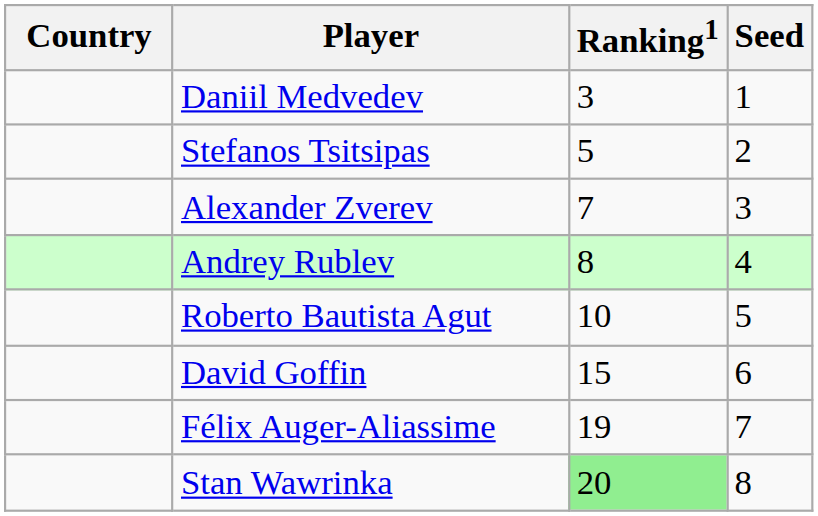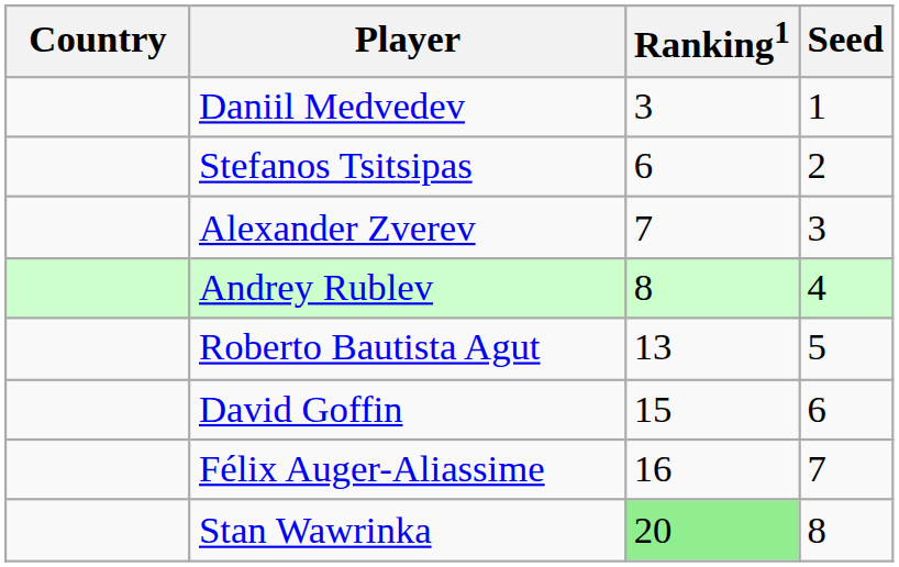 <table class="sortable wikitable">
 <tr>
 <th width="70">Country</th>
 <th width="175">Player</th>
 <th>Ranking<sup>1</sup></th>
 <th>Seed</th>
 </tr>
 <tr>
 <td></td>
 <td><a href='#'>Daniil Medvedev</a></td>
 <td>3</td>
 <td>1</td>
 </tr>
 <tr>
 <td></td>
 <td><a href='#'>Stefanos Tsitsipas</a></td>
-<td>5</td>
+<td>6</td>
 <td>2</td>
 </tr>
 <tr>
 <td></td>
 <td><a href='#'>Alexander Zverev</a></td>
 <td>7</td>
 <td>3</td>
 </tr>
 <tr style="background:#cfc;">
 <td></td>
 <td><a href='#'>Andrey Rublev</a></td>
 <td>8</td>
 <td>4</td>
 </tr>
 <tr>
 <td></td>
 <td><a href='#'>Roberto Bautista Agut</a></td>
-<td>10</td>
+<td>13</td>
 <td>5</td>
 </tr>
 <tr>
 <td></td>
 <td><a href='#'>David Goffin</a></td>
 <td>15</td>
 <td>6</td>
 </tr>
 <tr>
 <td></td>
 <td><a href='#'>Félix Auger-Aliassime</a></td>
-<td>19</td>
+<td>16</td>
 <td>7</td>
 </tr>
 <tr>
 <td>  </td>
 <td><a href='#'>Stan Wawrinka</a></td>
 <td style="background: lightgreen;">20</td>
 <td>8</td>
 </tr>
 </table>
